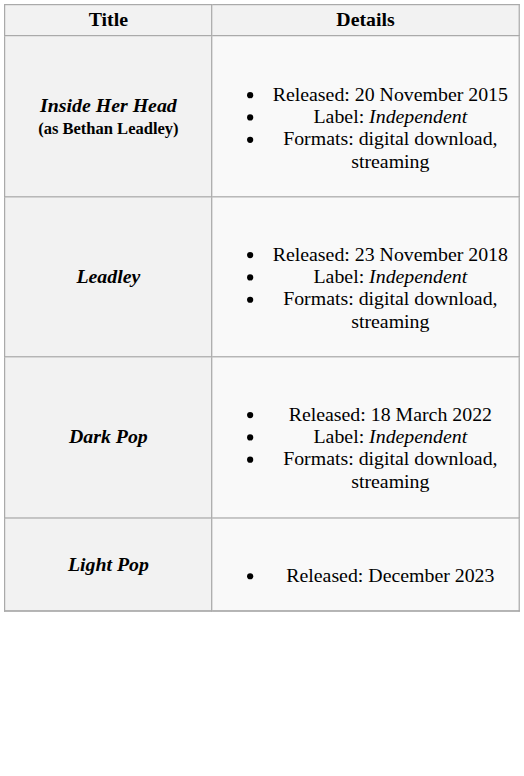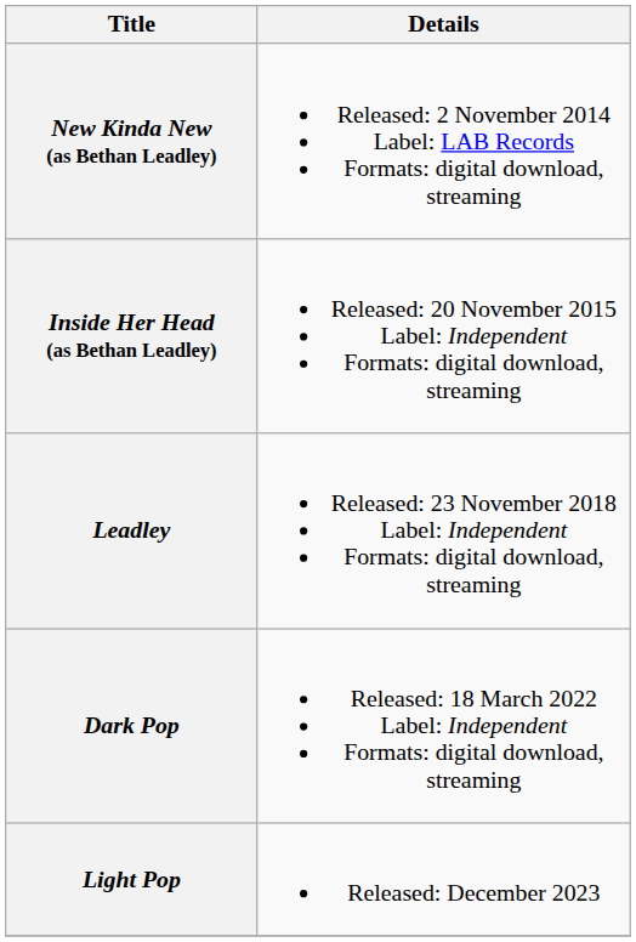 <table class="wikitable plainrowheaders" style="text-align:center;">
 <tr>
 <th scope="col" style="width:10em;">Title</th>
 <th scope="col" style="width:15em;">Details</th>
+</tr>
+<tr>
+<th scope="row"><em>New Kinda New</em><br><small>(as Bethan Leadley)</small></th>
+<td><br><ul><li>Released: 2 November 2014</li><li>Label: <a href='#'>LAB Records</a></li><li>Formats: digital download, streaming</li></ul></td>
 </tr>
 <tr>
 <th scope="row"><em>Inside Her Head</em><br><small>(as Bethan Leadley)</small></th>
 <td><br><ul><li>Released: 20 November 2015</li><li>Label: <em>Independent</em></li><li>Formats: digital download, streaming</li></ul></td>
 </tr>
 <tr>
 <th scope="row"><em>Leadley</em></th>
 <td><br><ul><li>Released: 23 November 2018</li><li>Label: <em>Independent</em></li><li>Formats: digital download, streaming</li></ul></td>
 </tr>
 <tr>
 <th scope="row"><em>Dark Pop</em></th>
 <td><br><ul><li>Released: 18 March 2022</li><li>Label: <em>Independent</em></li><li>Formats: digital download, streaming</li></ul></td>
 </tr>
 <tr>
 <th scope="row"><em>Light Pop</em></th>
 <td><br><ul><li>Released: December 2023</li></ul></td>
 </tr>
 <tr>
 </tr>
 </table>
